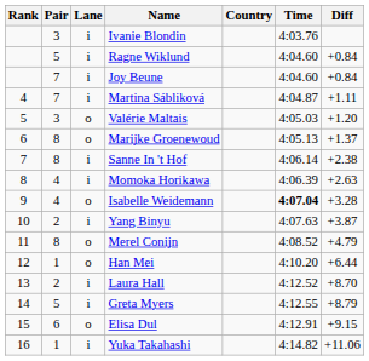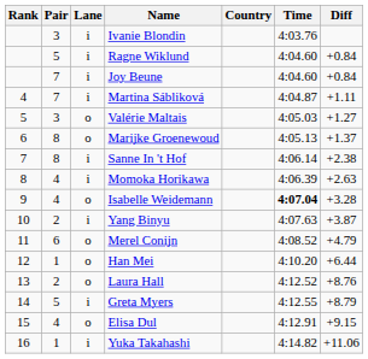 <table class="wikitable sortable" style="text-align:center">
 <tr>
 <th>Rank</th>
 <th>Pair</th>
 <th>Lane</th>
 <th>Name</th>
 <th>Country</th>
 <th>Time</th>
 <th>Diff</th>
 </tr>
 <tr>
 <td></td>
 <td>3</td>
 <td>i</td>
 <td align=left><a href='#'>Ivanie Blondin</a></td>
 <td align=left></td>
 <td>4:03.76</td>
 <td></td>
 </tr>
 <tr>
 <td></td>
 <td>5</td>
 <td>i</td>
 <td align=left><a href='#'>Ragne Wiklund</a></td>
 <td align=left></td>
 <td>4:04.60</td>
 <td>+0.84</td>
 </tr>
 <tr>
 <td></td>
 <td>7</td>
 <td>i</td>
 <td align=left><a href='#'>Joy Beune</a></td>
 <td align=left></td>
 <td>4:04.60</td>
 <td>+0.84</td>
 </tr>
 <tr>
 <td>4</td>
 <td>7</td>
 <td>i</td>
 <td align=left><a href='#'>Martina Sábliková</a></td>
 <td align=left></td>
 <td>4:04.87</td>
 <td>+1.11</td>
 </tr>
 <tr>
 <td>5</td>
 <td>3</td>
 <td>o</td>
 <td align=left><a href='#'>Valérie Maltais</a></td>
 <td align=left></td>
 <td>4:05.03</td>
-<td>+1.20</td>
+<td>+1.27</td>
 </tr>
 <tr>
 <td>6</td>
 <td>8</td>
 <td>o</td>
 <td align=left><a href='#'>Marijke Groenewoud</a></td>
 <td align=left></td>
 <td>4:05.13</td>
 <td>+1.37</td>
 </tr>
 <tr>
 <td>7</td>
 <td>8</td>
 <td>i</td>
 <td align=left><a href='#'>Sanne In 't Hof</a></td>
 <td align=left></td>
 <td>4:06.14</td>
 <td>+2.38</td>
 </tr>
 <tr>
 <td>8</td>
 <td>4</td>
 <td>i</td>
 <td align=left><a href='#'>Momoka Horikawa</a></td>
 <td align=left></td>
 <td>4:06.39</td>
 <td>+2.63</td>
 </tr>
 <tr>
 <td>9</td>
 <td>4</td>
 <td>o</td>
 <td align=left><a href='#'>Isabelle Weidemann</a></td>
 <td align=left></td>
 <td><strong>4:07.04</strong></td>
 <td>+3.28</td>
 </tr>
 <tr>
 <td>10</td>
 <td>2</td>
 <td>i</td>
 <td align=left><a href='#'>Yang Binyu</a></td>
 <td align=left></td>
 <td>4:07.63</td>
 <td>+3.87</td>
 </tr>
 <tr>
 <td>11</td>
-<td>8</td>
+<td>6</td>
 <td>o</td>
 <td align=left><a href='#'>Merel Conijn</a></td>
 <td align=left></td>
 <td>4:08.52</td>
 <td>+4.79</td>
 </tr>
 <tr>
 <td>12</td>
 <td>1</td>
 <td>o</td>
 <td align=left><a href='#'>Han Mei</a></td>
 <td align=left></td>
 <td>4:10.20</td>
 <td>+6.44</td>
 </tr>
 <tr>
 <td>13</td>
 <td>2</td>
-<td>i</td>
+<td>o</td>
 <td align=left><a href='#'>Laura Hall</a></td>
 <td align=left></td>
 <td>4:12.52</td>
-<td>+8.70</td>
+<td>+8.76</td>
 </tr>
 <tr>
 <td>14</td>
 <td>5</td>
 <td>i</td>
 <td align=left><a href='#'>Greta Myers</a></td>
 <td align=left></td>
 <td>4:12.55</td>
 <td>+8.79</td>
 </tr>
 <tr>
 <td>15</td>
-<td>6</td>
+<td>4</td>
 <td>o</td>
 <td align=left><a href='#'>Elisa Dul</a></td>
 <td align=left></td>
 <td>4:12.91</td>
 <td>+9.15</td>
 </tr>
 <tr>
 <td>16</td>
 <td>1</td>
 <td>i</td>
 <td align=left><a href='#'>Yuka Takahashi</a></td>
 <td align=left></td>
 <td>4:14.82</td>
 <td>+11.06</td>
 </tr>
 </table>
